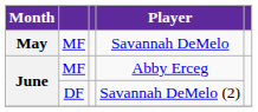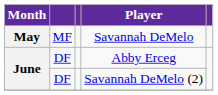 <table class="wikitable" style="text-align:center;">
 <tr>
 <th style="background:#5E299A; color:#fff;" scope="col">Month</th>
 <th style="background:#5E299A; color:#fff;" scope="col"></th>
 <th style="background:#5E299A; color:#fff;" scope="col"></th>
 <th style="background:#5E299A; color:#fff;" scope="col">Player</th>
 <th style="background:#5E299A; color:#fff;" scope="col"></th>
 </tr>
 <tr>
 <th scope="row">May</th>
 <td><a href='#'>MF</a></td>
 <td></td>
 <td><a href='#'>Savannah DeMelo</a></td>
 <td></td>
 </tr>
 <tr>
 <th rowspan=2 scope="row">June</th>
-<td><a href='#'>MF</a></td>
+<td><a href='#'>DF</a></td>
 <td></td>
 <td><a href='#'>Abby Erceg</a></td>
 <td rowspan=2></td>
 </tr>
 <tr>
 <td><a href='#'>DF</a></td>
 <td></td>
 <td><a href='#'>Savannah DeMelo</a> (2)</td>
 </tr>
 <tr>
 </tr>
 </table>
